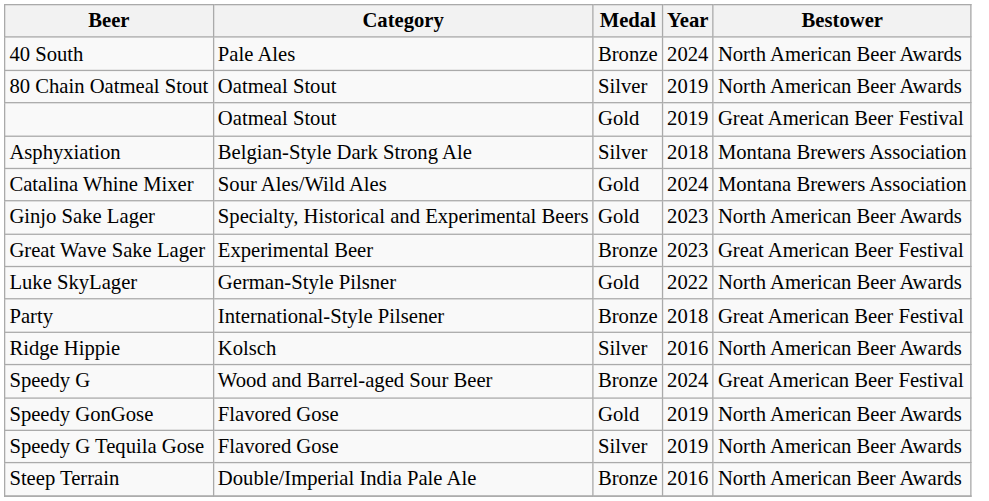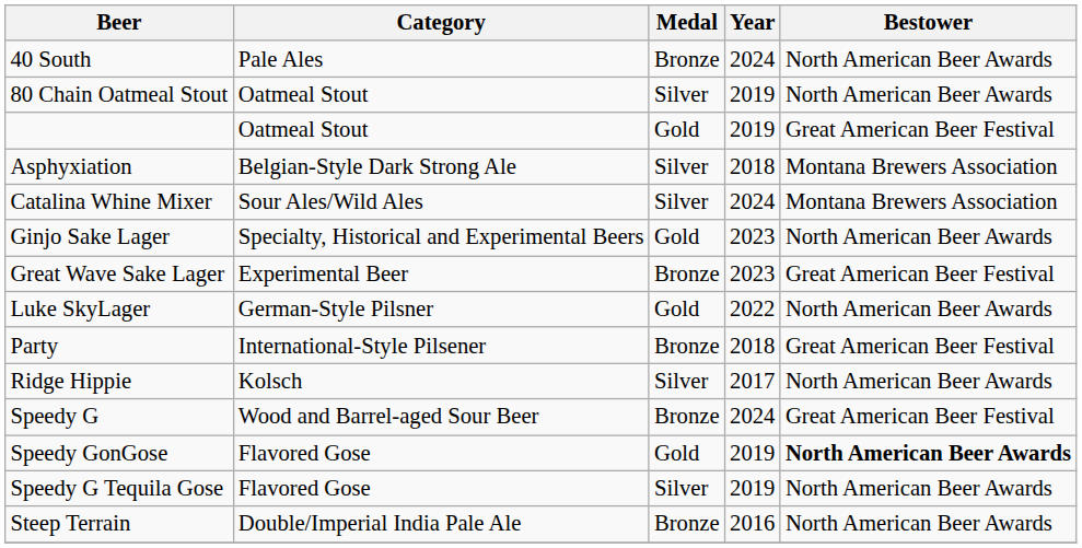 <table class="wikitable">
 <tr>
 <th>Beer</th>
 <th>Category</th>
 <th>Medal</th>
 <th>Year</th>
 <th>Bestower</th>
 </tr>
 <tr>
 <td>40 South</td>
 <td>Pale Ales</td>
 <td>Bronze</td>
 <td>2024</td>
 <td>North American Beer Awards</td>
 </tr>
 <tr>
 <td>80 Chain Oatmeal Stout</td>
 <td>Oatmeal Stout</td>
 <td>Silver</td>
 <td>2019</td>
 <td>North American Beer Awards</td>
 </tr>
 <tr>
 <td></td>
 <td>Oatmeal Stout</td>
 <td>Gold</td>
 <td>2019</td>
 <td>Great American Beer Festival</td>
 </tr>
 <tr>
 <td>Asphyxiation</td>
 <td>Belgian-Style Dark Strong Ale</td>
 <td>Silver</td>
 <td>2018</td>
 <td>Montana Brewers Association</td>
 </tr>
 <tr>
 <td>Catalina Whine Mixer</td>
 <td>Sour Ales/Wild Ales</td>
-<td>Gold</td>
+<td>Silver</td>
 <td>2024</td>
 <td>Montana Brewers Association</td>
 </tr>
 <tr>
 <td>Ginjo Sake Lager</td>
 <td>Specialty, Historical and Experimental Beers</td>
 <td>Gold</td>
 <td>2023</td>
 <td>North American Beer Awards</td>
 </tr>
 <tr>
 <td>Great Wave Sake Lager</td>
 <td>Experimental Beer</td>
 <td>Bronze</td>
 <td>2023</td>
 <td>Great American Beer Festival</td>
 </tr>
 <tr>
 <td>Luke SkyLager</td>
 <td>German-Style Pilsner</td>
 <td>Gold</td>
 <td>2022</td>
 <td>North American Beer Awards</td>
 </tr>
 <tr>
 <td>Party</td>
 <td>International-Style Pilsener</td>
 <td>Bronze</td>
 <td>2018</td>
 <td>Great American Beer Festival</td>
 </tr>
 <tr>
 <td>Ridge Hippie</td>
 <td>Kolsch</td>
 <td>Silver</td>
-<td>2016</td>
+<td>2017</td>
 <td>North American Beer Awards</td>
 </tr>
 <tr>
 <td>Speedy G</td>
 <td>Wood and Barrel-aged Sour Beer</td>
 <td>Bronze</td>
 <td>2024</td>
 <td>Great American Beer Festival</td>
 </tr>
 <tr>
 <td>Speedy GonGose</td>
 <td>Flavored Gose</td>
 <td>Gold</td>
 <td>2019</td>
-<td>North American Beer Awards</td>
+<td><strong>North American Beer Awards</strong></td>
 </tr>
 <tr>
 <td>Speedy G Tequila Gose</td>
 <td>Flavored Gose</td>
 <td>Silver</td>
 <td>2019</td>
 <td>North American Beer Awards</td>
 </tr>
 <tr>
 <td>Steep Terrain</td>
 <td>Double/Imperial India Pale Ale</td>
 <td>Bronze</td>
 <td>2016</td>
 <td>North American Beer Awards</td>
 </tr>
 <tr>
 </tr>
 </table>
